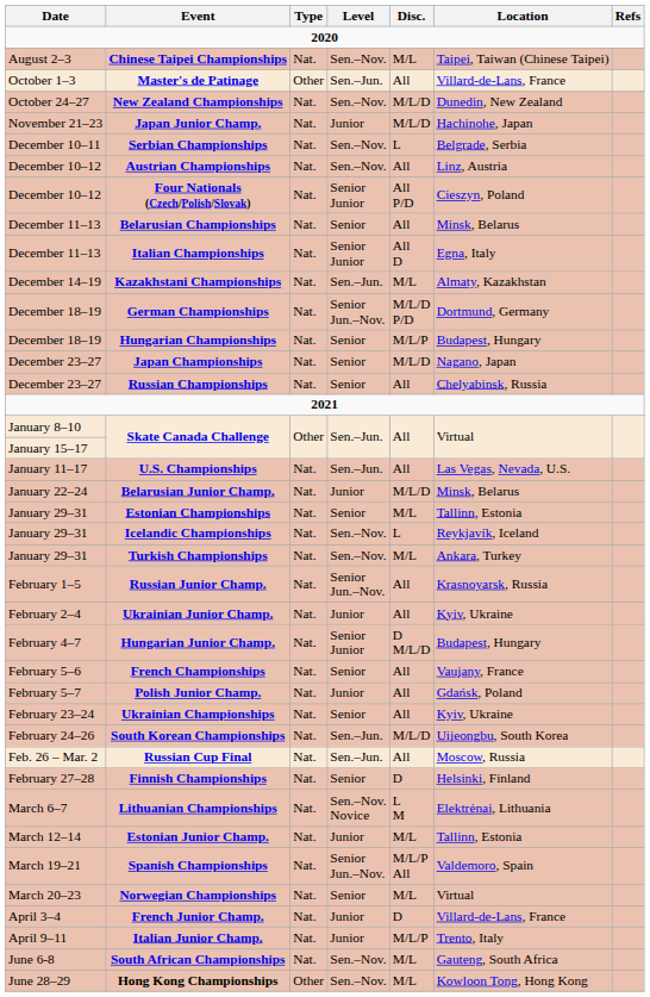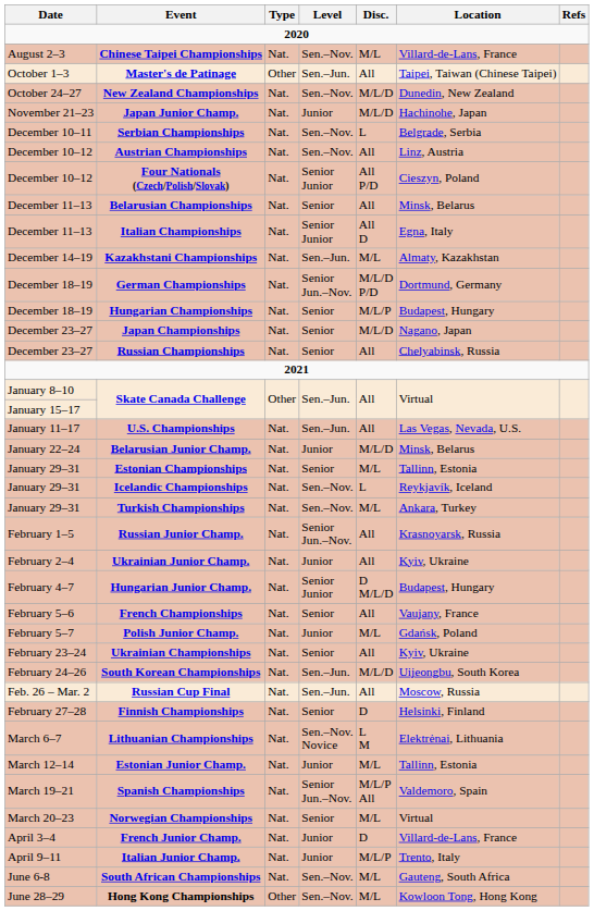 <table class="wikitable">
 <tr>
 <th>Date</th>
 <th>Event</th>
 <th>Type</th>
 <th>Level</th>
 <th>Disc.</th>
 <th>Location</th>
 <th>Refs</th>
 </tr>
 <tr>
 <td colspan="7" style="text-align:center;"><strong>2020</strong></td>
 </tr>
 <tr bgcolor=EBC2AF>
 <td>August 2–3</td>
 <td align=center><strong><a href='#'>Chinese Taipei Championships</a></strong></td>
 <td>Nat.</td>
 <td>Sen.–Nov.</td>
 <td>M/L</td>
-<td><a href='#'>Taipei</a>, Taiwan (Chinese Taipei)</td>
+<td><a href='#'>Villard-de-Lans</a>, France</td>
 <td></td>
 </tr>
 <tr bgcolor=FAEBD7>
 <td>October 1–3</td>
 <td align=center><strong><a href='#'>Master's de Patinage</a></strong></td>
 <td>Other</td>
 <td>Sen.–Jun.</td>
 <td>All</td>
-<td><a href='#'>Villard-de-Lans</a>, France</td>
+<td><a href='#'>Taipei</a>, Taiwan (Chinese Taipei)</td>
 <td></td>
 </tr>
 <tr bgcolor=EBC2AF>
 <td>October 24–27</td>
 <td align=center><strong><a href='#'>New Zealand Championships</a></strong></td>
 <td>Nat.</td>
 <td>Sen.–Nov.</td>
 <td>M/L/D</td>
 <td><a href='#'>Dunedin</a>, New Zealand</td>
 <td></td>
 </tr>
 <tr bgcolor=EBC2AF>
 <td>November 21–23</td>
 <td align=center><strong><a href='#'>Japan Junior Champ.</a></strong></td>
 <td>Nat.</td>
 <td>Junior</td>
 <td>M/L/D</td>
 <td><a href='#'>Hachinohe</a>, Japan</td>
 <td></td>
 </tr>
 <tr bgcolor=EBC2AF>
 <td>December 10–11</td>
 <td align=center><strong><a href='#'>Serbian Championships</a></strong></td>
 <td>Nat.</td>
 <td>Sen.–Nov.</td>
 <td>L</td>
 <td><a href='#'>Belgrade</a>, Serbia</td>
 <td></td>
 </tr>
 <tr bgcolor=EBC2AF>
 <td>December 10–12</td>
 <td align=center><strong><a href='#'>Austrian Championships</a></strong></td>
 <td>Nat.</td>
 <td>Sen.–Nov.</td>
 <td>All</td>
 <td><a href='#'>Linz</a>, Austria</td>
 <td></td>
 </tr>
 <tr bgcolor=EBC2AF>
 <td>December 10–12</td>
 <td align=center><strong><a href='#'>Four Nationals</a> <br> <small>(<a href='#'>Czech</a>/<a href='#'>Polish</a>/<a href='#'>Slovak</a>)</small></strong></td>
 <td>Nat.</td>
 <td>Senior<br>Junior</td>
 <td>All<br>P/D</td>
 <td><a href='#'>Cieszyn</a>, Poland</td>
 <td></td>
 </tr>
 <tr bgcolor=EBC2AF>
 <td>December 11–13</td>
 <td align=center><strong><a href='#'>Belarusian Championships</a></strong></td>
 <td>Nat.</td>
 <td>Senior</td>
 <td>All</td>
 <td><a href='#'>Minsk</a>, Belarus</td>
 <td></td>
 </tr>
 <tr bgcolor=EBC2AF>
 <td>December 11–13</td>
 <td align=center><strong><a href='#'>Italian Championships</a></strong></td>
 <td>Nat.</td>
 <td>Senior<br>Junior</td>
 <td>All<br>D</td>
 <td><a href='#'>Egna</a>, Italy</td>
 <td></td>
 </tr>
 <tr bgcolor=EBC2AF>
 <td>December 14–19</td>
 <td align=center><strong><a href='#'>Kazakhstani Championships</a></strong></td>
 <td>Nat.</td>
 <td>Sen.–Jun.</td>
 <td>M/L</td>
 <td><a href='#'>Almaty</a>, Kazakhstan</td>
 <td></td>
 </tr>
 <tr bgcolor=EBC2AF>
 <td>December 18–19</td>
 <td align=center><strong><a href='#'>German Championships</a></strong></td>
 <td>Nat.</td>
 <td>Senior<br>Jun.–Nov.</td>
 <td>M/L/D<br>P/D</td>
 <td><a href='#'>Dortmund</a>, Germany</td>
 <td></td>
 </tr>
 <tr bgcolor=EBC2AF>
 <td>December 18–19</td>
 <td align=center><strong><a href='#'>Hungarian Championships</a></strong></td>
 <td>Nat.</td>
 <td>Senior</td>
 <td>M/L/P</td>
 <td><a href='#'>Budapest</a>, Hungary</td>
 <td></td>
 </tr>
 <tr bgcolor=EBC2AF>
 <td>December 23–27</td>
 <td align=center><strong><a href='#'>Japan Championships</a></strong></td>
 <td>Nat.</td>
 <td>Senior</td>
 <td>M/L/D</td>
 <td><a href='#'>Nagano</a>, Japan</td>
 <td></td>
 </tr>
 <tr bgcolor=EBC2AF>
 <td>December 23–27</td>
 <td align=center><strong><a href='#'>Russian Championships</a></strong></td>
 <td>Nat.</td>
 <td>Senior</td>
 <td>All</td>
 <td><a href='#'>Chelyabinsk</a>, Russia</td>
 <td></td>
 </tr>
 <tr>
 <td colspan="7" style="text-align:center;"><strong>2021</strong></td>
 </tr>
 <tr bgcolor=FAEBD7>
 <td>January 8–10</td>
 <td rowspan=2 align=center><strong><a href='#'>Skate Canada Challenge</a></strong></td>
 <td rowspan=2>Other</td>
 <td rowspan=2>Sen.–Jun.</td>
 <td rowspan=2>All</td>
 <td rowspan=2>Virtual</td>
 <td rowspan=2></td>
 </tr>
 <tr bgcolor=FAEBD7>
 <td>January 15–17</td>
 </tr>
 <tr bgcolor=EBC2AF>
 <td>January 11–17</td>
 <td align=center><strong><a href='#'>U.S. Championships</a></strong></td>
 <td>Nat.</td>
 <td>Sen.–Jun.</td>
 <td>All</td>
 <td><a href='#'>Las Vegas</a>, <a href='#'>Nevada</a>, U.S.</td>
 <td></td>
 </tr>
 <tr bgcolor=EBC2AF>
 <td>January 22–24</td>
 <td align=center><strong><a href='#'>Belarusian Junior Champ.</a></strong></td>
 <td>Nat.</td>
 <td>Junior</td>
 <td>M/L/D</td>
 <td><a href='#'>Minsk</a>, Belarus</td>
 <td></td>
 </tr>
 <tr bgcolor=EBC2AF>
 <td>January 29–31</td>
 <td align=center><strong><a href='#'>Estonian Championships</a></strong></td>
 <td>Nat.</td>
 <td>Senior</td>
 <td>M/L</td>
 <td><a href='#'>Tallinn</a>, Estonia</td>
 <td></td>
 </tr>
 <tr bgcolor=EBC2AF>
 <td>January 29–31</td>
 <td align=center><strong><a href='#'>Icelandic Championships</a></strong></td>
 <td>Nat.</td>
 <td>Sen.–Nov.</td>
 <td>L</td>
 <td><a href='#'>Reykjavík</a>, Iceland</td>
 <td></td>
 </tr>
 <tr bgcolor=EBC2AF>
 <td>January 29–31</td>
 <td align=center><strong><a href='#'>Turkish Championships</a></strong></td>
 <td>Nat.</td>
 <td>Sen.–Nov.</td>
 <td>M/L</td>
 <td><a href='#'>Ankara</a>, Turkey</td>
 <td></td>
 </tr>
 <tr bgcolor=EBC2AF>
 <td>February 1–5</td>
 <td align=center><strong><a href='#'>Russian Junior Champ.</a></strong></td>
 <td>Nat.</td>
 <td>Senior<br>Jun.–Nov.</td>
 <td>All</td>
 <td><a href='#'>Krasnoyarsk</a>, Russia</td>
 <td></td>
 </tr>
 <tr bgcolor=EBC2AF>
 <td>February 2–4</td>
 <td align=center><strong><a href='#'>Ukrainian Junior Champ.</a></strong></td>
 <td>Nat.</td>
 <td>Junior</td>
 <td>All</td>
 <td><a href='#'>Kyiv</a>, Ukraine</td>
 <td></td>
 </tr>
 <tr bgcolor=EBC2AF>
 <td>February 4–7</td>
 <td align=center><strong><a href='#'>Hungarian Junior Champ.</a></strong></td>
 <td>Nat.</td>
 <td>Senior<br>Junior</td>
 <td>D<br>M/L/D</td>
 <td><a href='#'>Budapest</a>, Hungary</td>
 <td></td>
 </tr>
 <tr bgcolor=EBC2AF>
 <td>February 5–6</td>
 <td align=center><strong><a href='#'>French Championships</a></strong></td>
 <td>Nat.</td>
 <td>Senior</td>
 <td>All</td>
 <td><a href='#'>Vaujany</a>, France</td>
 <td></td>
 </tr>
 <tr bgcolor=EBC2AF>
 <td>February 5–7</td>
 <td align=center><strong><a href='#'>Polish Junior Champ.</a></strong></td>
 <td>Nat.</td>
 <td>Junior</td>
-<td>All</td>
+<td>M/L</td>
 <td><a href='#'>Gdańsk</a>, Poland</td>
 <td></td>
 </tr>
 <tr bgcolor=EBC2AF>
 <td>February 23–24</td>
 <td align=center><strong><a href='#'>Ukrainian Championships</a></strong></td>
 <td>Nat.</td>
 <td>Senior</td>
 <td>All</td>
 <td><a href='#'>Kyiv</a>, Ukraine</td>
 <td></td>
 </tr>
 <tr bgcolor=EBC2AF>
 <td>February 24–26</td>
 <td align=center><strong><a href='#'>South Korean Championships</a></strong></td>
 <td>Nat.</td>
 <td>Sen.–Jun.</td>
 <td>M/L/D</td>
 <td><a href='#'>Uijeongbu</a>, South Korea</td>
 <td></td>
 </tr>
 <tr bgcolor=FAEBD7>
 <td>Feb. 26 – Mar. 2</td>
 <td align=center><strong><a href='#'>Russian Cup Final</a></strong></td>
 <td>Nat.</td>
 <td>Sen.–Jun.</td>
 <td>All</td>
 <td><a href='#'>Moscow</a>, Russia</td>
 <td></td>
 </tr>
 <tr bgcolor=EBC2AF>
 <td>February 27–28</td>
 <td align=center><strong><a href='#'>Finnish Championships</a></strong></td>
 <td>Nat.</td>
 <td>Senior</td>
 <td>D</td>
 <td><a href='#'>Helsinki</a>, Finland</td>
 <td></td>
 </tr>
 <tr bgcolor=EBC2AF>
 <td>March 6–7</td>
 <td align=center><strong><a href='#'>Lithuanian Championships</a></strong></td>
 <td>Nat.</td>
 <td>Sen.–Nov.<br>Novice</td>
 <td>L<br>M</td>
 <td><a href='#'>Elektrėnai</a>, Lithuania</td>
 <td></td>
 </tr>
 <tr bgcolor=EBC2AF>
 <td>March 12–14</td>
 <td align=center><strong><a href='#'>Estonian Junior Champ.</a></strong></td>
 <td>Nat.</td>
 <td>Junior</td>
 <td>M/L</td>
 <td><a href='#'>Tallinn</a>, Estonia</td>
 <td></td>
 </tr>
 <tr bgcolor=EBC2AF>
 <td>March 19–21</td>
 <td align=center><strong><a href='#'>Spanish Championships</a></strong></td>
 <td>Nat.</td>
 <td>Senior<br>Jun.–Nov.</td>
 <td>M/L/P<br>All</td>
 <td><a href='#'>Valdemoro</a>, Spain</td>
 <td></td>
 </tr>
 <tr bgcolor=EBC2AF>
 <td>March 20–23</td>
 <td align=center><strong><a href='#'>Norwegian Championships</a></strong></td>
 <td>Nat.</td>
 <td>Senior</td>
 <td>M/L</td>
 <td>Virtual</td>
 <td></td>
 </tr>
 <tr bgcolor=EBC2AF>
 <td>April 3–4</td>
 <td align=center><strong><a href='#'>French Junior Champ.</a></strong></td>
 <td>Nat.</td>
 <td>Junior</td>
 <td>D</td>
 <td><a href='#'>Villard-de-Lans</a>, France</td>
 <td></td>
 </tr>
 <tr bgcolor=EBC2AF>
 <td>April 9–11</td>
 <td align=center><strong><a href='#'>Italian Junior Champ.</a></strong></td>
 <td>Nat.</td>
 <td>Junior</td>
 <td>M/L/P</td>
 <td><a href='#'>Trento</a>, Italy</td>
 <td></td>
 </tr>
 <tr bgcolor=EBC2AF>
 <td>June 6-8</td>
 <td align=center><strong><a href='#'>South African Championships</a></strong></td>
 <td>Nat.</td>
 <td>Sen.–Nov.</td>
 <td>M/L</td>
 <td><a href='#'>Gauteng</a>, South Africa</td>
 <td></td>
 </tr>
 <tr bgcolor=EBC2AF>
 <td>June 28–29</td>
 <td align=center><strong>Hong Kong Championships</strong></td>
 <td>Other</td>
 <td>Sen.–Nov.</td>
 <td>M/L</td>
 <td><a href='#'>Kowloon Tong</a>, Hong Kong</td>
 <td></td>
 </tr>
 </table>
